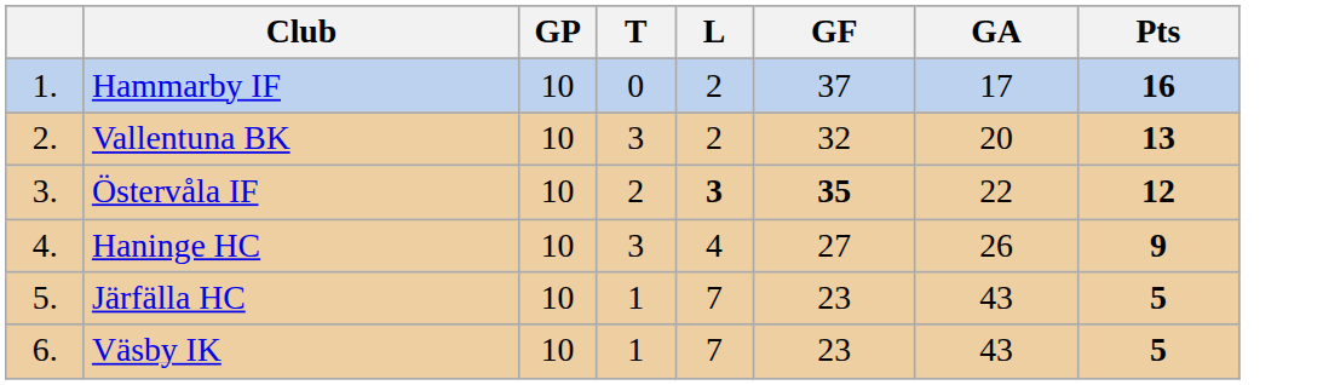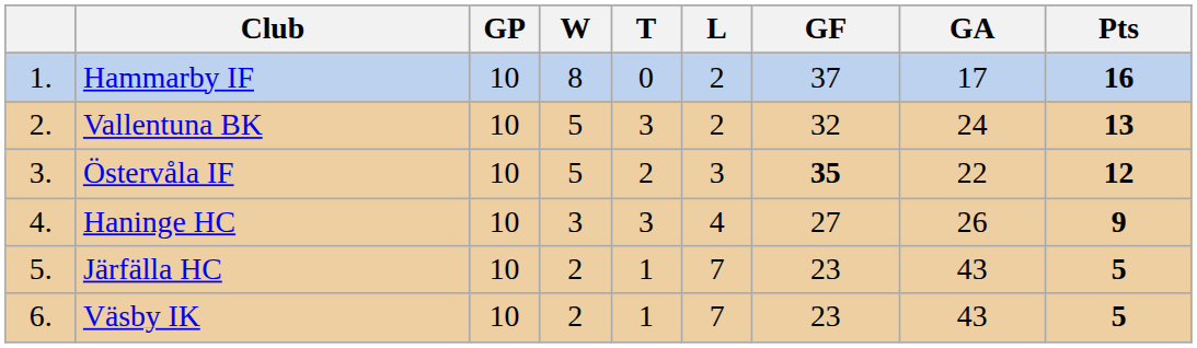 <table class="wikitable">
 <tr>
 <th width="30"></th>
 <th width="200">Club</th>
 <th width="30">GP</th>
+<th width="30">W</th>
 <th width="30">T</th>
 <th width="30">L</th>
 <th width="70">GF</th>
 <th width="70">GA</th>
 <th width="70">Pts</th>
 </tr>
 <tr bgcolor="#BCD2EE" align="center">
 <td>1.</td>
 <td align="left"><a href='#'>Hammarby IF</a></td>
 <td>10</td>
+<td>8</td>
 <td>0</td>
 <td>2</td>
 <td>37</td>
 <td>17</td>
 <td><strong>16</strong></td>
 </tr>
 <tr bgcolor="#EECFA1" align="center">
 <td>2.</td>
 <td align="left"><a href='#'>Vallentuna BK</a></td>
 <td>10</td>
+<td>5</td>
 <td>3</td>
 <td>2</td>
 <td>32</td>
-<td>20</td>
+<td>24</td>
 <td><strong>13</strong></td>
 </tr>
 <tr bgcolor="#EECFA1" align="center">
 <td>3.</td>
 <td align="left"><a href='#'>Östervåla IF</a></td>
 <td>10</td>
+<td>5</td>
 <td>2</td>
-<td><strong>3</strong></td>
+<td>3</td>
 <td><strong>35</strong></td>
 <td>22</td>
 <td><strong>12</strong></td>
 </tr>
 <tr bgcolor="#EECFA1" align="center">
 <td>4.</td>
 <td align="left"><a href='#'>Haninge HC</a></td>
 <td>10</td>
+<td>3</td>
 <td>3</td>
 <td>4</td>
 <td>27</td>
 <td>26</td>
 <td><strong>9</strong></td>
 </tr>
 <tr bgcolor="#EECFA1" align="center">
 <td>5.</td>
 <td align="left"><a href='#'>Järfälla HC</a></td>
 <td>10</td>
+<td>2</td>
 <td>1</td>
 <td>7</td>
 <td>23</td>
 <td>43</td>
 <td><strong>5</strong></td>
 </tr>
 <tr bgcolor="#EECFA1" align="center">
 <td>6.</td>
 <td align="left"><a href='#'>Väsby IK</a></td>
 <td>10</td>
+<td>2</td>
 <td>1</td>
 <td>7</td>
 <td>23</td>
 <td>43</td>
 <td><strong>5</strong></td>
 </tr>
 </table>
